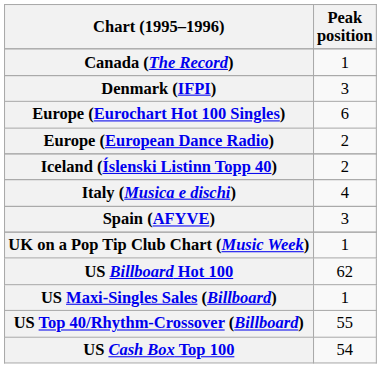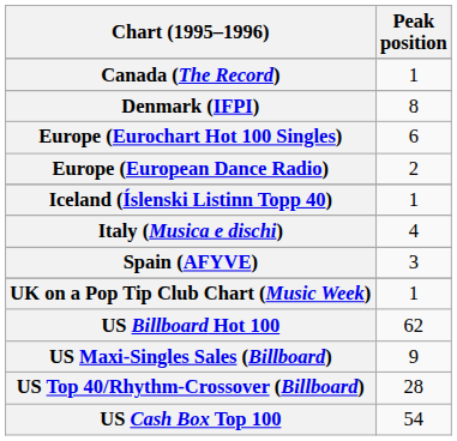 <table class="wikitable sortable plainrowheaders" style="text-align:center">
 <tr>
 <th>Chart (1995–1996)</th>
 <th>Peak<br>position</th>
 </tr>
 <tr>
 </tr>
 <tr>
 </tr>
 <tr>
 </tr>
 <tr>
 </tr>
 <tr>
 <th scope="row">Canada (<em><a href='#'>The Record</a></em>)</th>
 <td>1</td>
 </tr>
 <tr>
 </tr>
 <tr>
 </tr>
 <tr>
 <th scope="row">Denmark (<a href='#'>IFPI</a>)</th>
-<td>3</td>
+<td>8</td>
 </tr>
 <tr>
 <th scope="row">Europe (<a href='#'>Eurochart Hot 100 Singles</a>)</th>
 <td>6</td>
 </tr>
 <tr>
 <th scope="row">Europe (<a href='#'>European Dance Radio</a>)</th>
 <td>2</td>
 </tr>
 <tr>
 </tr>
 <tr>
 </tr>
 <tr>
 </tr>
 <tr>
 <th scope="row">Iceland (<a href='#'>Íslenski Listinn Topp 40</a>)</th>
-<td>2</td>
+<td>1</td>
 </tr>
 <tr>
 </tr>
 <tr>
 <th scope="row">Italy (<em><a href='#'>Musica e dischi</a></em>)</th>
 <td>4</td>
 </tr>
 <tr>
 </tr>
 <tr>
 </tr>
 <tr>
 </tr>
 <tr>
 </tr>
 <tr>
 </tr>
 <tr>
 <th scope="row">Spain (<a href='#'>AFYVE</a>)</th>
 <td>3</td>
 </tr>
 <tr>
 </tr>
 <tr>
 </tr>
 <tr>
 </tr>
 <tr>
 </tr>
 <tr>
 <th scope="row">UK on a Pop Tip Club Chart (<em><a href='#'>Music Week</a></em>)</th>
 <td>1</td>
 </tr>
 <tr>
 <th scope="row">US <a href='#'><em>Billboard</em> Hot 100</a></th>
 <td>62</td>
 </tr>
 <tr>
 <th scope="row">US <a href='#'>Maxi-Singles Sales</a> (<em><a href='#'>Billboard</a></em>)</th>
-<td>1</td>
+<td>9</td>
 </tr>
 <tr>
 <th scope="row">US <a href='#'>Top 40/Rhythm-Crossover</a> (<em><a href='#'>Billboard</a></em>)</th>
-<td>55</td>
+<td>28</td>
 </tr>
 <tr>
 <th scope="row">US <a href='#'><em>Cash Box</em> Top 100</a></th>
 <td>54</td>
 </tr>
 </table>
